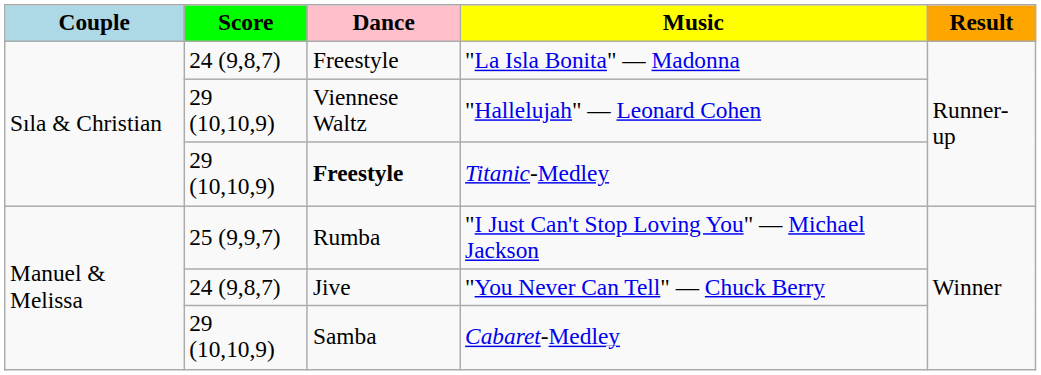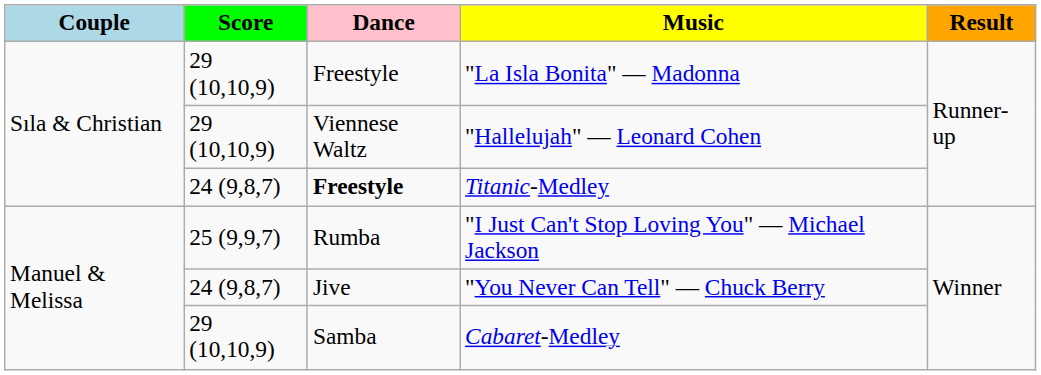 <table class="wikitable" width="80%">
 <tr>
 <th style="background:lightblue;">Couple</th>
 <th style="background:lime;">Score</th>
 <th style="background:pink;">Dance</th>
 <th style="background:yellow;">Music</th>
 <th style="background:orange;">Result</th>
 </tr>
 <tr>
 <td rowspan=3>Sıla & Christian</td>
-<td>24 (9,8,7)</td>
+<td>29 (10,10,9)</td>
 <td>Freestyle</td>
 <td>"<a href='#'>La Isla Bonita</a>" — <a href='#'>Madonna</a></td>
 <td rowspan=3>Runner-up</td>
 </tr>
 <tr>
 <td>29 (10,10,9)</td>
 <td>Viennese Waltz</td>
 <td>"<a href='#'>Hallelujah</a>" — <a href='#'>Leonard Cohen</a></td>
 </tr>
 <tr>
-<td>29 (10,10,9)</td>
+<td>24 (9,8,7)</td>
 <td><strong>Freestyle</strong></td>
 <td><em><a href='#'>Titanic</a></em>-<a href='#'>Medley</a></td>
 </tr>
 <tr>
 <td rowspan=3>Manuel & Melissa</td>
 <td>25 (9,9,7)</td>
 <td>Rumba</td>
 <td>"<a href='#'>I Just Can't Stop Loving You</a>" — <a href='#'>Michael Jackson</a></td>
 <td rowspan=3>Winner</td>
 </tr>
 <tr>
 <td>24 (9,8,7)</td>
 <td>Jive</td>
 <td>"<a href='#'>You Never Can Tell</a>" — <a href='#'>Chuck Berry</a></td>
 </tr>
 <tr>
 <td>29 (10,10,9)</td>
 <td>Samba</td>
 <td><em><a href='#'>Cabaret</a></em>-<a href='#'>Medley</a></td>
 </tr>
 </table>
